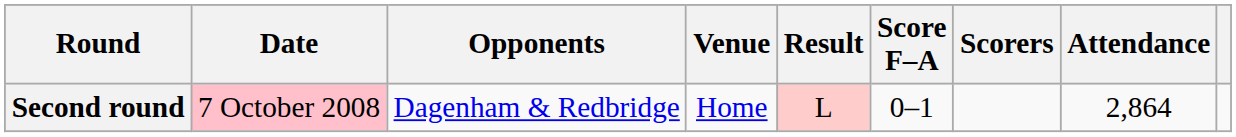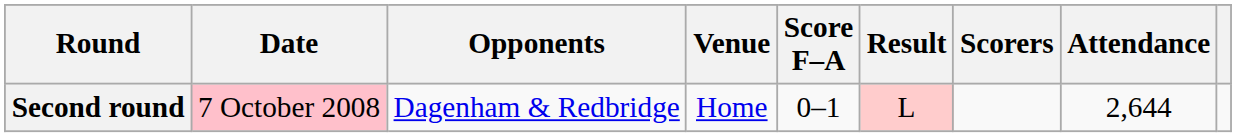 <table class="wikitable plainrowheaders" style="text-align:center">
 <tr>
 <th scope="col">Round</th>
 <th scope="col">Date</th>
 <th scope="col">Opponents</th>
 <th scope="col">Venue</th>
+<th scope="col">Score<br>F–A</th>
 <th scope="col">Result</th>
-<th scope="col">Score<br>F–A</th>
 <th scope="col" class="unsortable">Scorers</th>
 <th scope="col">Attendance</th>
 <th scope="col" class="unsortable"></th>
 </tr>
 <tr>
 <th scope="row">Second round</th>
 <td style="background: pink;">7 October 2008</td>
 <td><a href='#'>Dagenham & Redbridge</a></td>
 <td><a href='#'>Home</a></td>
+<td>0–1</td>
 <td style=background-color:#FFCCCC>L</td>
-<td>0–1</td>
 <td></td>
-<td>2,864</td>
+<td>2,644</td>
 <td></td>
 </tr>
 </table>
